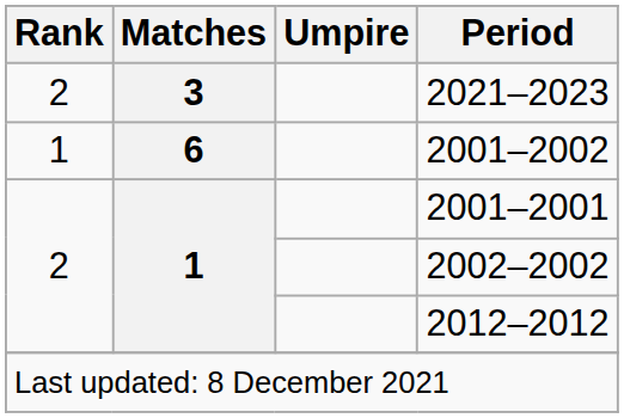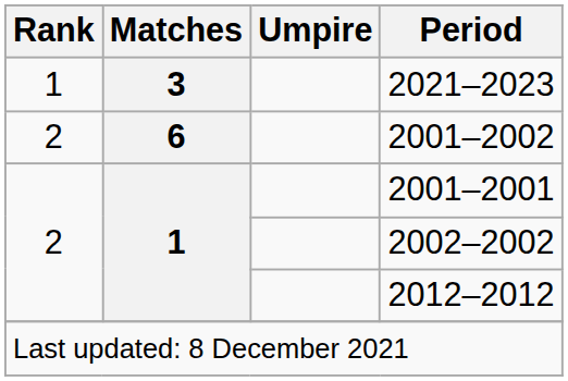 <table class="wikitable plainrowheaders sortable">
 <tr>
 <th scope=col>Rank</th>
 <th scope=col>Matches</th>
 <th scope=col>Umpire</th>
 <th scope=col>Period</th>
 </tr>
 <tr>
-<td align=center>2</td>
+<td align=center>1</td>
 <th scope=row style=text-align:center;>3</th>
 <td></td>
 <td>2021–2023</td>
 </tr>
 <tr>
-<td align=center>1</td>
+<td align=center>2</td>
 <th scope=row style=text-align:center;>6</th>
 <td></td>
 <td>2001–2002</td>
 </tr>
 <tr>
 <td align=center rowspan=3>2</td>
 <th scope=row style=text-align:center; rowspan=3>1</th>
 <td></td>
 <td>2001–2001</td>
 </tr>
 <tr>
 <td></td>
 <td>2002–2002</td>
 </tr>
 <tr>
 <td></td>
 <td>2012–2012</td>
 </tr>
 <tr>
 </tr>
 <tr class=sortbottom>
 <td colspan=4><small>Last updated: 8 December 2021</small></td>
 </tr>
 </table>
